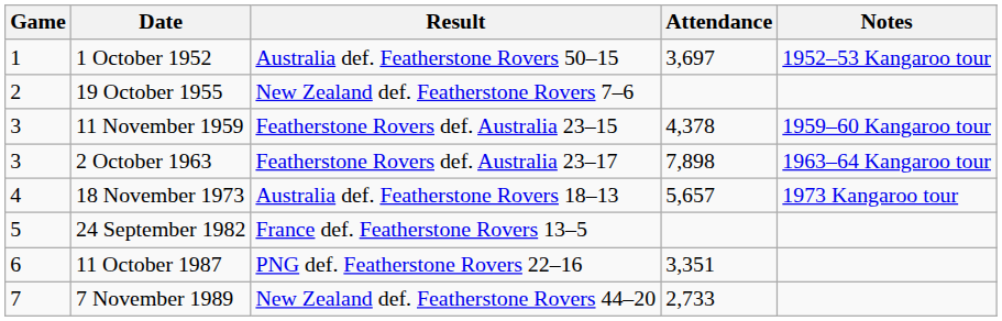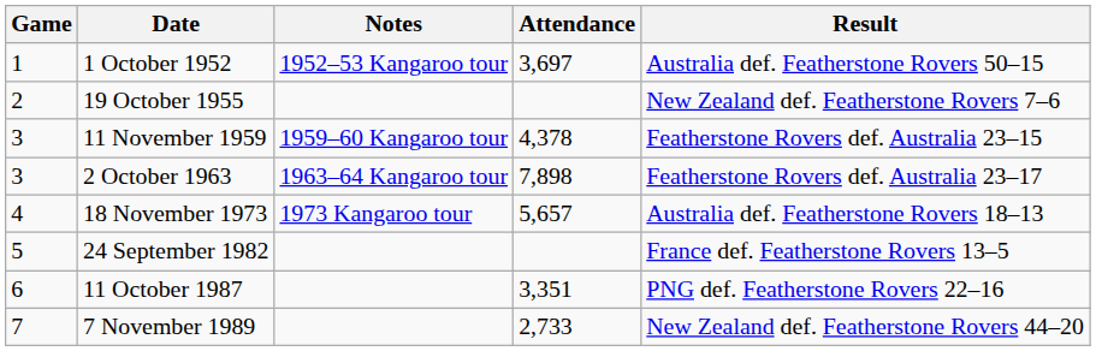 <table class="wikitable">
 <tr>
 <th>Game</th>
 <th>Date</th>
+<th>Notes</th>
+<th>Attendance</th>
 <th>Result</th>
-<th>Attendance</th>
-<th>Notes</th>
 </tr>
 <tr>
 <td>1</td>
 <td>1 October 1952</td>
+<td><a href='#'>1952–53 Kangaroo tour</a></td>
+<td>3,697</td>
 <td> <a href='#'>Australia</a> def.  <a href='#'>Featherstone Rovers</a> 50–15</td>
-<td>3,697</td>
-<td><a href='#'>1952–53 Kangaroo tour</a></td>
 </tr>
 <tr>
 <td>2</td>
 <td>19 October 1955</td>
-<td> <a href='#'>New Zealand</a> def.  <a href='#'>Featherstone Rovers</a> 7–6</td>
 <td></td>
 <td></td>
+<td> <a href='#'>New Zealand</a> def.  <a href='#'>Featherstone Rovers</a> 7–6</td>
 </tr>
 <tr>
 <td>3</td>
 <td>11 November 1959</td>
+<td><a href='#'>1959–60 Kangaroo tour</a></td>
+<td>4,378</td>
 <td> <a href='#'>Featherstone Rovers</a> def.  <a href='#'>Australia</a> 23–15</td>
-<td>4,378</td>
-<td><a href='#'>1959–60 Kangaroo tour</a></td>
 </tr>
 <tr>
 <td>3</td>
 <td>2 October 1963</td>
+<td><a href='#'>1963–64 Kangaroo tour</a></td>
+<td>7,898</td>
 <td> <a href='#'>Featherstone Rovers</a> def.  <a href='#'>Australia</a> 23–17</td>
-<td>7,898</td>
-<td><a href='#'>1963–64 Kangaroo tour</a></td>
 </tr>
 <tr>
 <td>4</td>
 <td>18 November 1973</td>
+<td><a href='#'>1973 Kangaroo tour</a></td>
+<td>5,657</td>
 <td> <a href='#'>Australia</a> def.  <a href='#'>Featherstone Rovers</a> 18–13</td>
-<td>5,657</td>
-<td><a href='#'>1973 Kangaroo tour</a></td>
 </tr>
 <tr>
 <td>5</td>
 <td>24 September 1982</td>
-<td> <a href='#'>France</a> def.  <a href='#'>Featherstone Rovers</a> 13–5</td>
 <td></td>
 <td></td>
+<td> <a href='#'>France</a> def.  <a href='#'>Featherstone Rovers</a> 13–5</td>
 </tr>
 <tr>
 <td>6</td>
 <td>11 October 1987</td>
+<td></td>
+<td>3,351</td>
 <td> <a href='#'>PNG</a> def.  <a href='#'>Featherstone Rovers</a> 22–16</td>
-<td>3,351</td>
-<td></td>
 </tr>
 <tr>
 <td>7</td>
 <td>7 November 1989</td>
+<td></td>
+<td>2,733</td>
 <td> <a href='#'>New Zealand</a> def.  <a href='#'>Featherstone Rovers</a> 44–20</td>
-<td>2,733</td>
-<td></td>
 </tr>
 </table>
